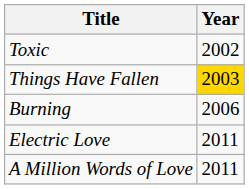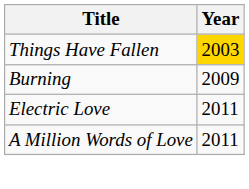 <table class="wikitable">
 <tr>
 <th>Title</th>
 <th>Year</th>
-</tr>
-<tr>
-<td><em>Toxic</em></td>
-<td>2002</td>
 </tr>
 <tr>
 <td><em>Things Have Fallen</em></td>
 <td style="background: gold;">2003</td>
 </tr>
 <tr>
 <td><em>Burning</em></td>
-<td>2006</td>
+<td>2009</td>
 </tr>
 <tr>
 <td><em>Electric Love</em></td>
 <td>2011</td>
 </tr>
 <tr>
 <td><em>A Million Words of Love</em></td>
 <td>2011</td>
 </tr>
 </table>
